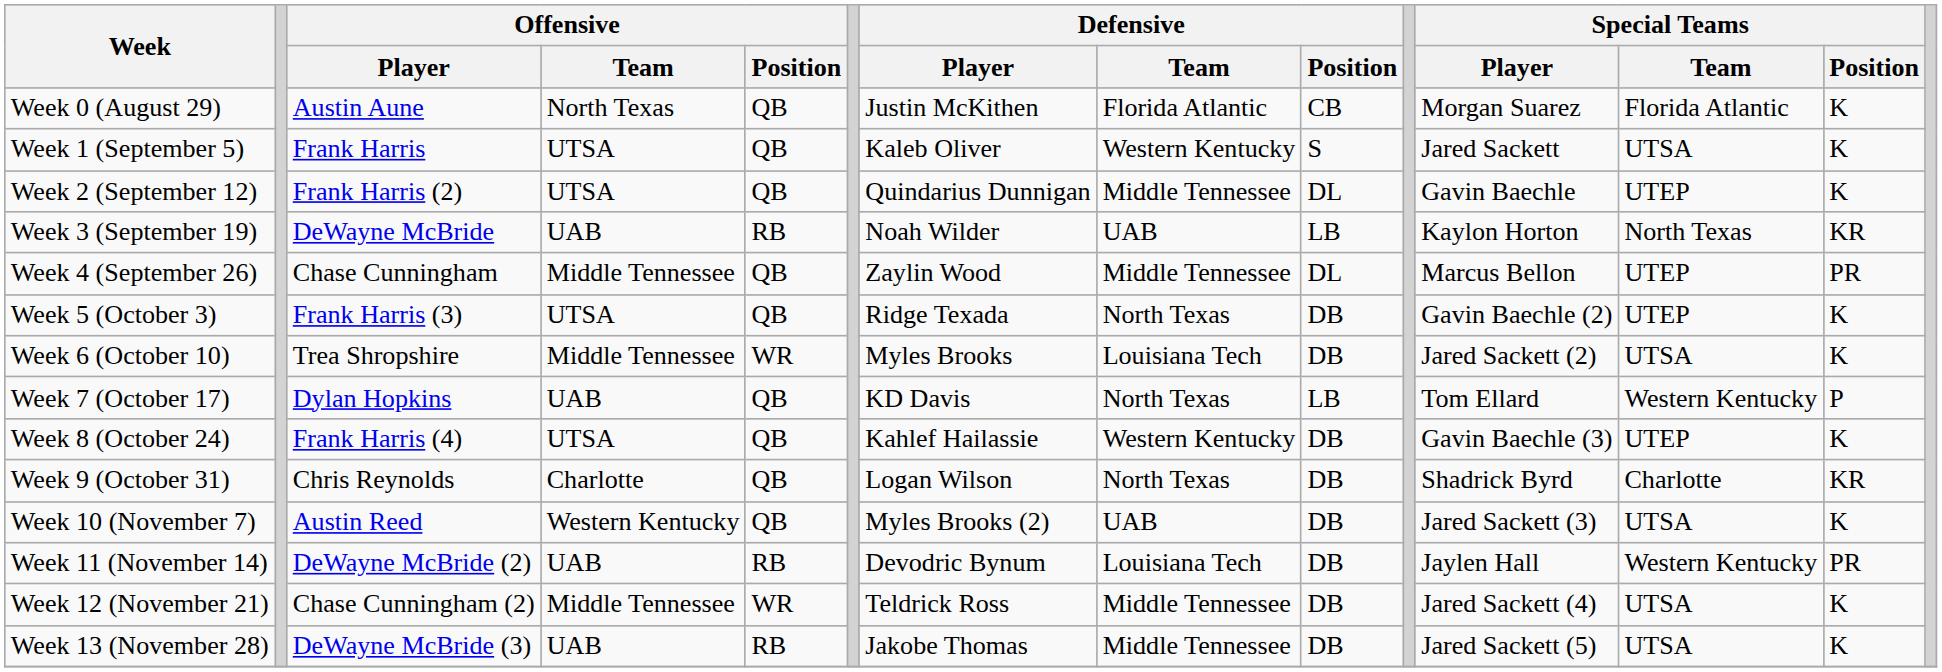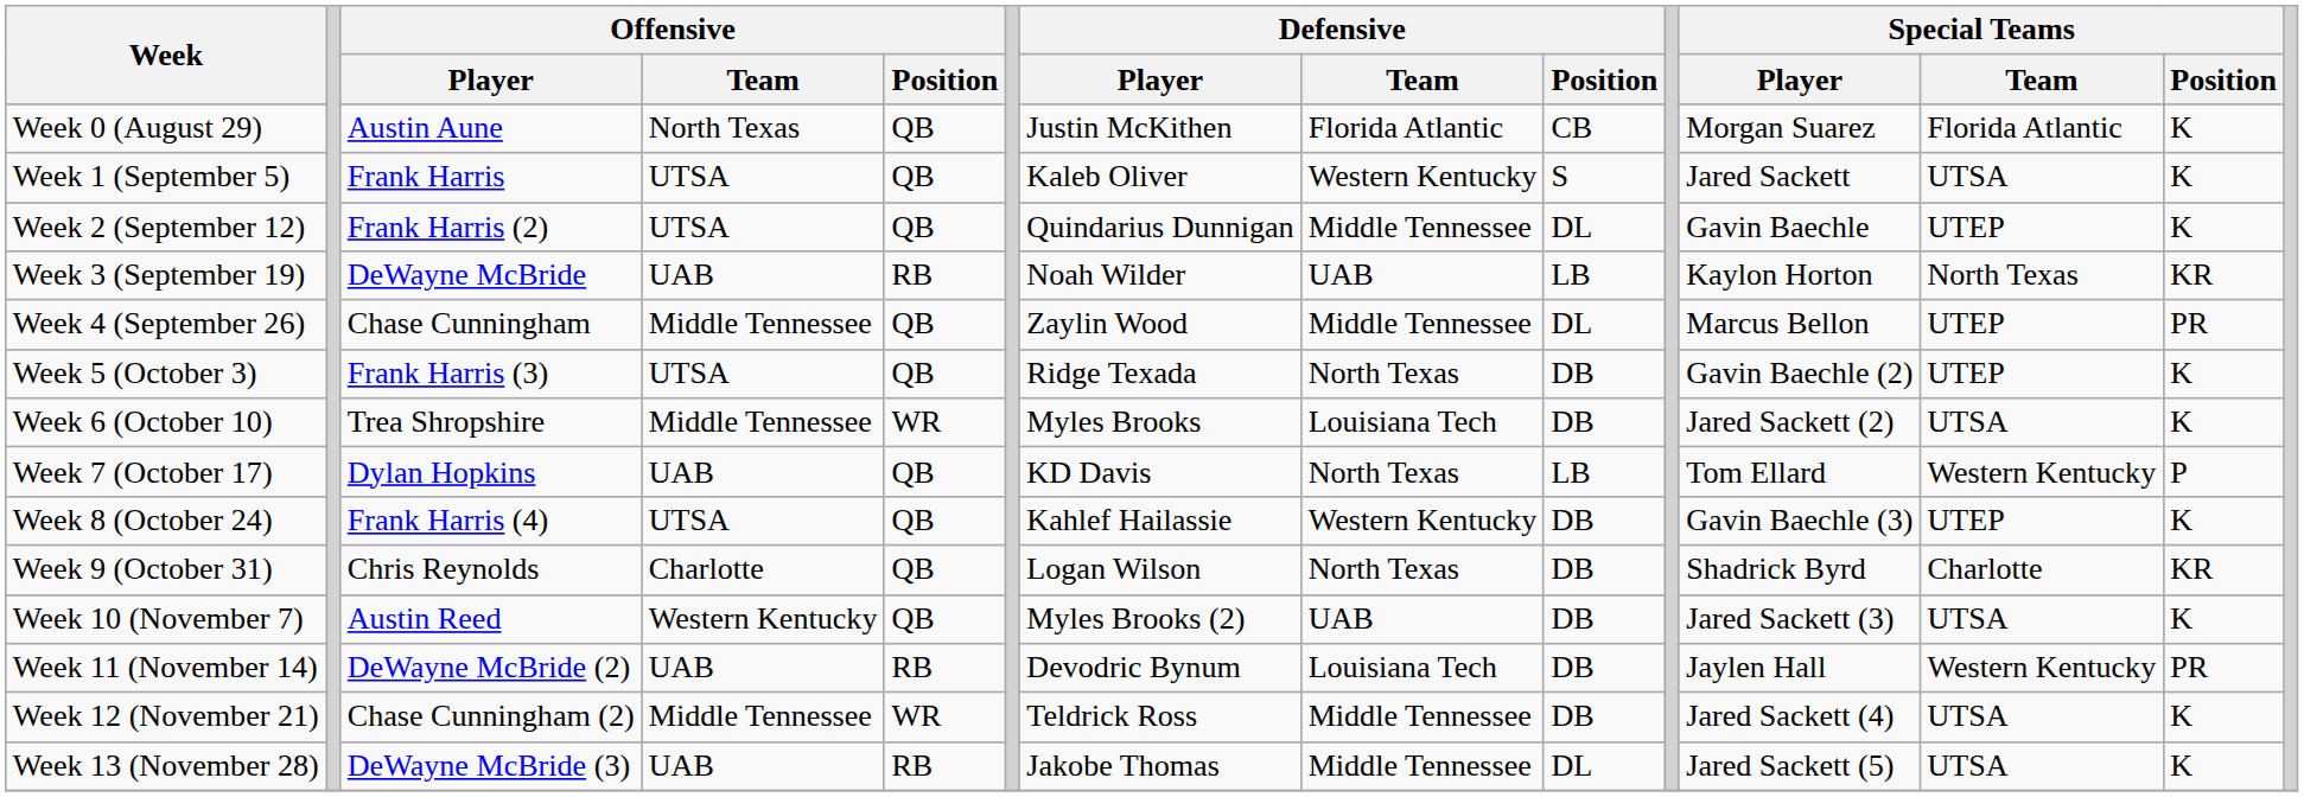 <table class="wikitable" border="1">
 <tr>
 <th rowspan="2">Week</th>
 <th rowspan="16" style="background-color:lightgrey;"></th>
 <th colspan="3">Offensive</th>
 <th rowspan="16" style="background-color:lightgrey;"></th>
 <th colspan="3">Defensive</th>
 <th rowspan="16" style="background-color:lightgrey;"></th>
 <th colspan="3">Special Teams</th>
 <th rowspan="16" style="background-color:lightgrey;"></th>
 </tr>
 <tr>
 <th>Player</th>
 <th>Team</th>
 <th>Position</th>
 <th>Player</th>
 <th>Team</th>
 <th>Position</th>
 <th>Player</th>
 <th>Team</th>
 <th>Position</th>
 </tr>
 <tr>
 <td>Week 0 (August 29)</td>
 <td><a href='#'>Austin Aune</a></td>
 <td>North Texas</td>
 <td>QB</td>
 <td>Justin McKithen</td>
 <td>Florida Atlantic</td>
 <td>CB</td>
 <td>Morgan Suarez</td>
 <td>Florida Atlantic</td>
 <td>K</td>
 </tr>
 <tr>
 <td>Week 1 (September 5)</td>
 <td><a href='#'>Frank Harris</a></td>
 <td>UTSA</td>
 <td>QB</td>
 <td>Kaleb Oliver</td>
 <td>Western Kentucky</td>
 <td>S</td>
 <td>Jared Sackett</td>
 <td>UTSA</td>
 <td>K</td>
 </tr>
 <tr>
 <td>Week 2 (September 12)</td>
 <td><a href='#'>Frank Harris</a> (2)</td>
 <td>UTSA</td>
 <td>QB</td>
 <td>Quindarius Dunnigan</td>
 <td>Middle Tennessee</td>
 <td>DL</td>
 <td>Gavin Baechle</td>
 <td>UTEP</td>
 <td>K</td>
 </tr>
 <tr>
 <td>Week 3 (September 19)</td>
 <td><a href='#'>DeWayne McBride</a></td>
 <td>UAB</td>
 <td>RB</td>
 <td>Noah Wilder</td>
 <td>UAB</td>
 <td>LB</td>
 <td>Kaylon Horton</td>
 <td>North Texas</td>
 <td>KR</td>
 </tr>
 <tr>
 <td>Week 4 (September 26)</td>
 <td>Chase Cunningham</td>
 <td>Middle Tennessee</td>
 <td>QB</td>
 <td>Zaylin Wood</td>
 <td>Middle Tennessee</td>
 <td>DL</td>
 <td>Marcus Bellon</td>
 <td>UTEP</td>
 <td>PR</td>
 </tr>
 <tr>
 <td>Week 5 (October 3)</td>
 <td><a href='#'>Frank Harris</a> (3)</td>
 <td>UTSA</td>
 <td>QB</td>
 <td>Ridge Texada</td>
 <td>North Texas</td>
 <td>DB</td>
 <td>Gavin Baechle (2)</td>
 <td>UTEP</td>
 <td>K</td>
 </tr>
 <tr>
 <td>Week 6 (October 10)</td>
 <td>Trea Shropshire</td>
 <td>Middle Tennessee</td>
 <td>WR</td>
 <td>Myles Brooks</td>
 <td>Louisiana Tech</td>
 <td>DB</td>
 <td>Jared Sackett (2)</td>
 <td>UTSA</td>
 <td>K</td>
 </tr>
 <tr>
 <td>Week 7 (October 17)</td>
 <td><a href='#'>Dylan Hopkins</a></td>
 <td>UAB</td>
 <td>QB</td>
 <td>KD Davis</td>
 <td>North Texas</td>
 <td>LB</td>
 <td>Tom Ellard</td>
 <td>Western Kentucky</td>
 <td>P</td>
 </tr>
 <tr>
 <td>Week 8 (October 24)</td>
 <td><a href='#'>Frank Harris</a> (4)</td>
 <td>UTSA</td>
 <td>QB</td>
 <td>Kahlef Hailassie</td>
 <td>Western Kentucky</td>
 <td>DB</td>
 <td>Gavin Baechle (3)</td>
 <td>UTEP</td>
 <td>K</td>
 </tr>
 <tr>
 <td>Week 9 (October 31)</td>
 <td>Chris Reynolds</td>
 <td>Charlotte</td>
 <td>QB</td>
 <td>Logan Wilson</td>
 <td>North Texas</td>
 <td>DB</td>
 <td>Shadrick Byrd</td>
 <td>Charlotte</td>
 <td>KR</td>
 </tr>
 <tr>
 <td>Week 10 (November 7)</td>
 <td><a href='#'>Austin Reed</a></td>
 <td>Western Kentucky</td>
 <td>QB</td>
 <td>Myles Brooks (2)</td>
 <td>UAB</td>
 <td>DB</td>
 <td>Jared Sackett (3)</td>
 <td>UTSA</td>
 <td>K</td>
 </tr>
 <tr>
 <td>Week 11 (November 14)</td>
 <td><a href='#'>DeWayne McBride</a> (2)</td>
 <td>UAB</td>
 <td>RB</td>
 <td>Devodric Bynum</td>
 <td>Louisiana Tech</td>
 <td>DB</td>
 <td>Jaylen Hall</td>
 <td>Western Kentucky</td>
 <td>PR</td>
 </tr>
 <tr>
 <td>Week 12 (November 21)</td>
 <td>Chase Cunningham (2)</td>
 <td>Middle Tennessee</td>
 <td>WR</td>
 <td>Teldrick Ross</td>
 <td>Middle Tennessee</td>
 <td>DB</td>
 <td>Jared Sackett (4)</td>
 <td>UTSA</td>
 <td>K</td>
 </tr>
 <tr>
 <td>Week 13 (November 28)</td>
 <td><a href='#'>DeWayne McBride</a> (3)</td>
 <td>UAB</td>
 <td>RB</td>
 <td>Jakobe Thomas</td>
 <td>Middle Tennessee</td>
-<td>DB</td>
+<td>DL</td>
 <td>Jared Sackett (5)</td>
 <td>UTSA</td>
 <td>K</td>
 </tr>
 <tr>
 </tr>
 </table>
